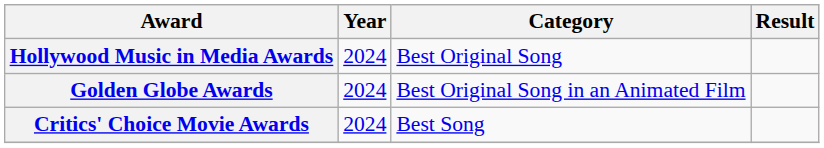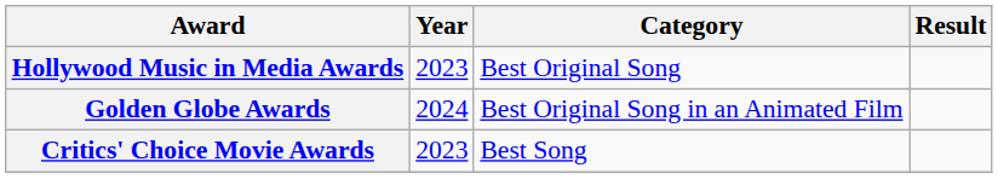 <table class="wikitable plainrowheaders">
 <tr style="background:#ccc; text-align:center;">
 <th>Award</th>
 <th>Year</th>
 <th>Category</th>
 <th>Result</th>
 </tr>
 <tr>
 <th scope="row"><a href='#'>Hollywood Music in Media Awards</a></th>
-<td><a href='#'>2024</a></td>
+<td><a href='#'>2023</a></td>
 <td><a href='#'>Best Original Song</a></td>
 <td></td>
 </tr>
 <tr>
 <th scope="row"><a href='#'>Golden Globe Awards</a></th>
 <td><a href='#'>2024</a></td>
 <td><a href='#'>Best Original Song in an Animated Film</a></td>
 <td></td>
 </tr>
 <tr>
 <th scope="row"><a href='#'>Critics' Choice Movie Awards</a></th>
-<td><a href='#'>2024</a></td>
+<td><a href='#'>2023</a></td>
 <td><a href='#'>Best Song</a></td>
 <td></td>
 </tr>
 <tr>
 </tr>
 </table>
